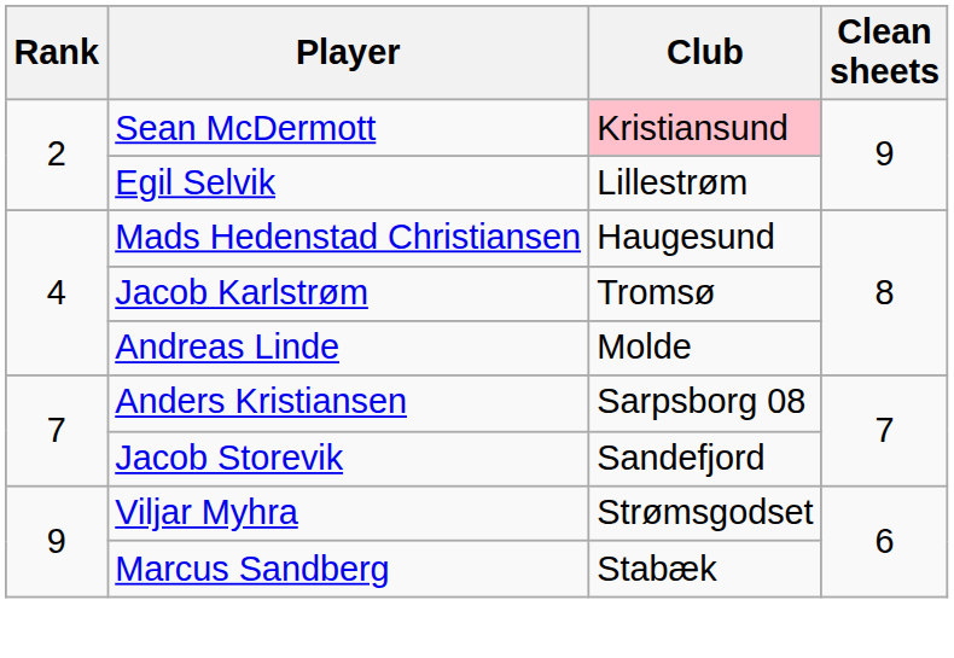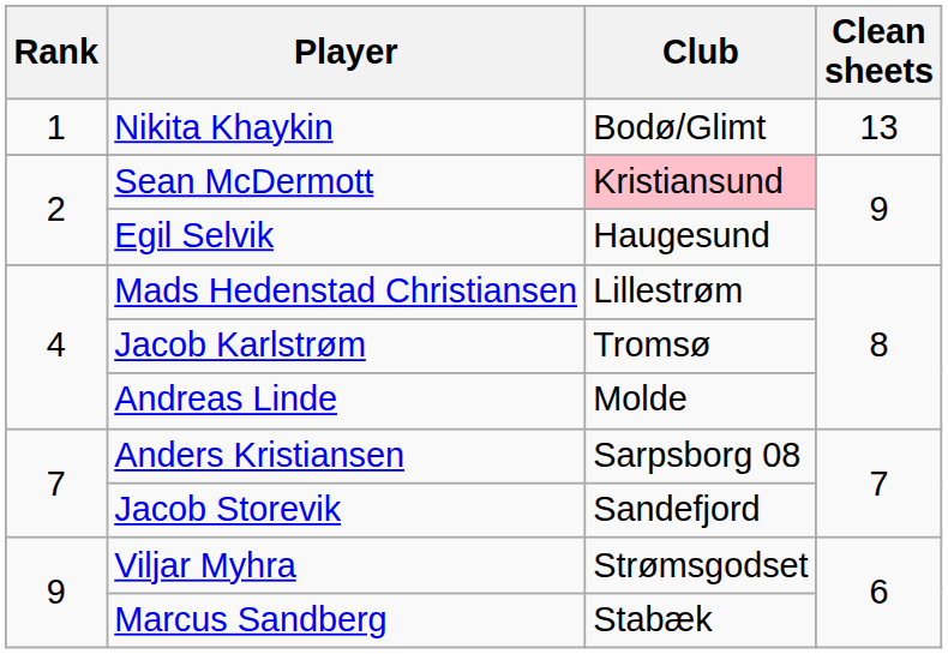 <table class="wikitable" style="text-align:center">
 <tr>
 <th>Rank</th>
 <th>Player</th>
 <th>Club</th>
 <th>Clean<br>sheets</th>
+</tr>
+<tr>
+<td rowspan="1">1</td>
+<td align="left"> <a href='#'>Nikita Khaykin</a></td>
+<td align="left">Bodø/Glimt</td>
+<td rowspan="1">13</td>
 </tr>
 <tr>
 <td rowspan="2">2</td>
 <td align="left"> <a href='#'>Sean McDermott</a></td>
 <td align="left" style="background: pink;">Kristiansund</td>
 <td rowspan="2">9</td>
 </tr>
 <tr>
 <td align="left"> <a href='#'>Egil Selvik</a></td>
-<td align="left">Lillestrøm</td>
+<td align="left">Haugesund</td>
 </tr>
 <tr>
 <td rowspan="3">4</td>
 <td align="left"> <a href='#'>Mads Hedenstad Christiansen</a></td>
-<td align="left">Haugesund</td>
+<td align="left">Lillestrøm</td>
 <td rowspan="3">8</td>
 </tr>
 <tr>
 <td align="left"> <a href='#'>Jacob Karlstrøm</a></td>
 <td align="left">Tromsø</td>
 </tr>
 <tr>
 <td align="left"> <a href='#'>Andreas Linde</a></td>
 <td align="left">Molde</td>
 </tr>
 <tr>
 <td rowspan="2">7</td>
 <td align="left"> <a href='#'>Anders Kristiansen</a></td>
 <td align="left">Sarpsborg 08</td>
 <td rowspan="2">7</td>
 </tr>
 <tr>
 <td align="left"> <a href='#'>Jacob Storevik</a></td>
 <td align="left">Sandefjord</td>
 </tr>
 <tr>
 <td rowspan="2">9</td>
 <td align="left"> <a href='#'>Viljar Myhra</a></td>
 <td align="left">Strømsgodset</td>
 <td rowspan="2">6</td>
 </tr>
 <tr>
 <td align="left"> <a href='#'>Marcus Sandberg</a></td>
 <td align="left">Stabæk</td>
 </tr>
 </table>
